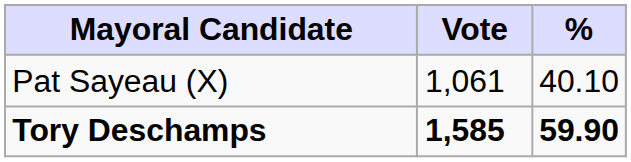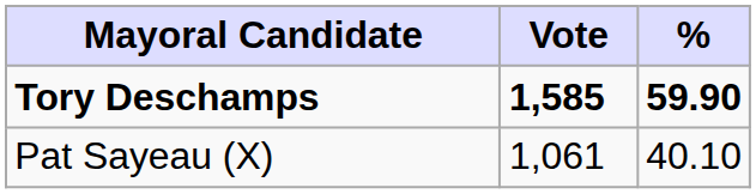 <table class="wikitable">
 <tr>
 <th style="background:#ddf; width:200px;">Mayoral Candidate</th>
 <th style="background:#ddf; width:50px;">Vote</th>
 <th style="background:#ddf; width:30px;">%</th>
 </tr>
 <tr>
+<td><strong>Tory Deschamps</strong></td>
+<td><strong>1,585</strong></td>
+<td><strong>59.90</strong></td>
+</tr>
+<tr>
 <td>Pat Sayeau (X)</td>
 <td>1,061</td>
 <td>40.10</td>
 </tr>
-<tr>
-<td><strong>Tory Deschamps</strong></td>
-<td><strong>1,585</strong></td>
-<td><strong>59.90</strong></td>
-</tr>
 </table>
